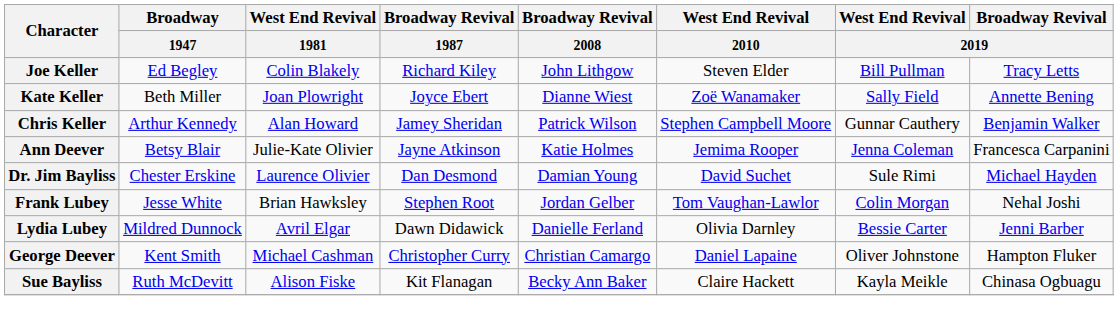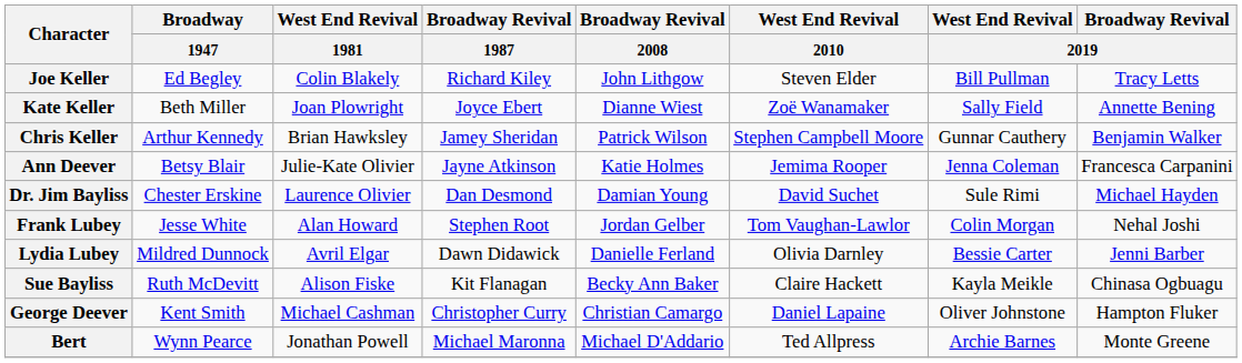 <table class="wikitable">
 <tr>
 <th rowspan="2">Character</th>
 <th>Broadway</th>
 <th>West End Revival</th>
 <th>Broadway Revival</th>
 <th>Broadway Revival</th>
 <th>West End Revival</th>
 <th>West End Revival</th>
 <th>Broadway Revival</th>
 </tr>
 <tr>
 <th><small>1947</small></th>
 <th><small>1981</small></th>
 <th><small>1987</small></th>
 <th><small>2008</small></th>
 <th><small>2010</small></th>
 <th colspan="2"><small>2019</small></th>
 </tr>
 <tr>
 <th>Joe Keller</th>
 <td align="center"><a href='#'>Ed Begley</a></td>
 <td align="center"><a href='#'>Colin Blakely</a></td>
 <td align="center"><a href='#'>Richard Kiley</a></td>
 <td align="center"><a href='#'>John Lithgow</a></td>
 <td align="center">Steven Elder</td>
 <td align="center"><a href='#'>Bill Pullman</a></td>
 <td align="center"><a href='#'>Tracy Letts</a></td>
 </tr>
 <tr>
 <th>Kate Keller</th>
 <td align="center">Beth Miller</td>
 <td align="center"><a href='#'>Joan Plowright</a></td>
 <td align="center"><a href='#'>Joyce Ebert</a></td>
 <td align="center"><a href='#'>Dianne Wiest</a></td>
 <td align="center"><a href='#'>Zoë Wanamaker</a></td>
 <td align="center"><a href='#'>Sally Field</a></td>
 <td align="center"><a href='#'>Annette Bening</a></td>
 </tr>
 <tr>
 <th>Chris Keller</th>
 <td align="center"><a href='#'>Arthur Kennedy</a></td>
-<td align="center"><a href='#'>Alan Howard</a></td>
+<td align="center">Brian Hawksley</td>
 <td align="center"><a href='#'>Jamey Sheridan</a></td>
 <td align="center"><a href='#'>Patrick Wilson</a></td>
 <td align="center"><a href='#'>Stephen Campbell Moore</a></td>
 <td align="center">Gunnar Cauthery</td>
 <td align="center"><a href='#'>Benjamin Walker</a></td>
 </tr>
 <tr>
 <th>Ann Deever</th>
 <td align="center"><a href='#'>Betsy Blair</a></td>
 <td align="center">Julie-Kate Olivier</td>
 <td align="center"><a href='#'>Jayne Atkinson</a></td>
 <td align="center"><a href='#'>Katie Holmes</a></td>
 <td align="center"><a href='#'>Jemima Rooper</a></td>
 <td align="center"><a href='#'>Jenna Coleman</a></td>
 <td align="center">Francesca Carpanini</td>
 </tr>
 <tr>
 <th>Dr. Jim Bayliss</th>
 <td align="center"><a href='#'>Chester Erskine</a></td>
 <td align="center"><a href='#'>Laurence Olivier</a></td>
 <td align="center"><a href='#'>Dan Desmond</a></td>
 <td align="center"><a href='#'>Damian Young</a></td>
 <td align="center"><a href='#'>David Suchet</a></td>
 <td align="center">Sule Rimi</td>
 <td align="center"><a href='#'>Michael Hayden</a></td>
 </tr>
 <tr>
 <th>Frank Lubey</th>
 <td align="center"><a href='#'>Jesse White</a></td>
-<td align="center">Brian Hawksley</td>
+<td align="center"><a href='#'>Alan Howard</a></td>
 <td align="center"><a href='#'>Stephen Root</a></td>
 <td align="center"><a href='#'>Jordan Gelber</a></td>
 <td align="center"><a href='#'>Tom Vaughan-Lawlor</a></td>
 <td align="center"><a href='#'>Colin Morgan</a></td>
 <td align="center">Nehal Joshi</td>
 </tr>
 <tr>
 <th>Lydia Lubey</th>
 <td align="center"><a href='#'>Mildred Dunnock</a></td>
 <td align="center"><a href='#'>Avril Elgar</a></td>
 <td align="center">Dawn Didawick</td>
 <td align="center"><a href='#'>Danielle Ferland</a></td>
 <td align="center">Olivia Darnley</td>
 <td align="center"><a href='#'>Bessie Carter</a></td>
 <td align="center"><a href='#'>Jenni Barber</a></td>
 </tr>
 <tr>
+<th>Sue Bayliss</th>
+<td align="center"><a href='#'>Ruth McDevitt</a></td>
+<td align="center"><a href='#'>Alison Fiske</a></td>
+<td align="center">Kit Flanagan</td>
+<td align="center"><a href='#'>Becky Ann Baker</a></td>
+<td align="center">Claire Hackett</td>
+<td align="center">Kayla Meikle</td>
+<td align="center">Chinasa Ogbuagu</td>
+</tr>
+<tr>
 <th>George Deever</th>
 <td align="center"><a href='#'>Kent Smith</a></td>
 <td align="center"><a href='#'>Michael Cashman</a></td>
 <td align="center"><a href='#'>Christopher Curry</a></td>
 <td align="center"><a href='#'>Christian Camargo</a></td>
 <td align="center"><a href='#'>Daniel Lapaine</a></td>
 <td align="center">Oliver Johnstone</td>
 <td align="center">Hampton Fluker</td>
 </tr>
 <tr>
-<th>Sue Bayliss</th>
-<td align="center"><a href='#'>Ruth McDevitt</a></td>
-<td align="center"><a href='#'>Alison Fiske</a></td>
-<td align="center">Kit Flanagan</td>
-<td align="center"><a href='#'>Becky Ann Baker</a></td>
-<td align="center">Claire Hackett</td>
-<td align="center">Kayla Meikle</td>
-<td align="center">Chinasa Ogbuagu</td>
+<th>Bert</th>
+<td align="center"><a href='#'>Wynn Pearce</a></td>
+<td align="center">Jonathan Powell</td>
+<td align="center"><a href='#'>Michael Maronna</a></td>
+<td align="center"><a href='#'>Michael D'Addario</a></td>
+<td align="center">Ted Allpress</td>
+<td align="center"><a href='#'>Archie Barnes</a></td>
+<td align="center">Monte Greene</td>
 </tr>
 <tr>
 </tr>
 </table>
